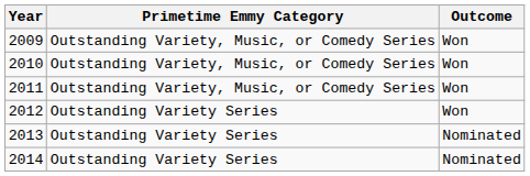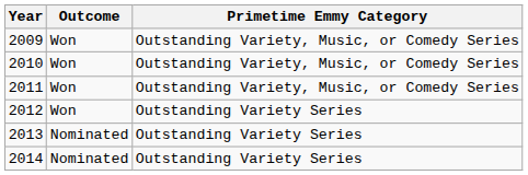 <table class="wikitable">
 <tr>
 <th>Year</th>
+<th>Outcome</th>
 <th>Primetime Emmy Category</th>
-<th>Outcome</th>
 </tr>
 <tr>
 <td>2009</td>
+<td>Won</td>
 <td>Outstanding Variety, Music, or Comedy Series</td>
-<td>Won</td>
 </tr>
 <tr>
 <td>2010</td>
+<td>Won</td>
 <td>Outstanding Variety, Music, or Comedy Series</td>
-<td>Won</td>
 </tr>
 <tr>
 <td>2011</td>
+<td>Won</td>
 <td>Outstanding Variety, Music, or Comedy Series</td>
-<td>Won</td>
 </tr>
 <tr>
 <td>2012</td>
+<td>Won</td>
 <td>Outstanding Variety Series</td>
-<td>Won</td>
 </tr>
 <tr>
 <td>2013</td>
+<td>Nominated</td>
 <td>Outstanding Variety Series</td>
-<td>Nominated</td>
 </tr>
 <tr>
 <td>2014</td>
+<td>Nominated</td>
 <td>Outstanding Variety Series</td>
-<td>Nominated</td>
 </tr>
 </table>
